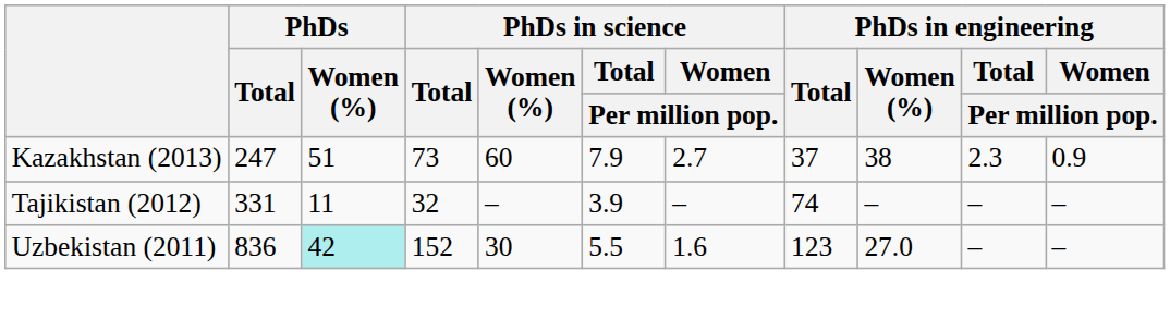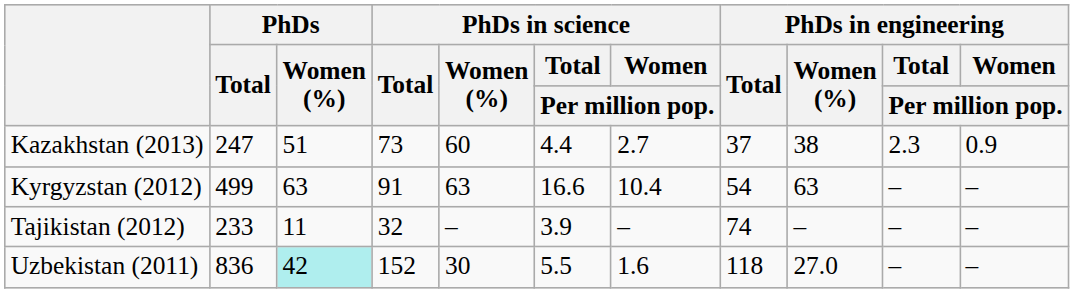 <table class="wikitable">
 <tr>
 <th rowspan=3></th>
 <th colspan="2">PhDs</th>
 <th colspan="4">PhDs in science</th>
 <th colspan="4">PhDs in engineering</th>
 </tr>
 <tr>
 <th rowspan=2>Total</th>
 <th rowspan=2>Women<br>(%)</th>
 <th rowspan=2>Total</th>
 <th rowspan=2>Women<br>(%)</th>
 <th>Total</th>
 <th>Women</th>
 <th rowspan=2>Total</th>
 <th rowspan=2>Women<br>(%)</th>
 <th>Total</th>
 <th>Women</th>
 </tr>
 <tr>
 <th colspan=2>Per million pop.</th>
 <th colspan=2>Per million pop.</th>
 </tr>
 <tr>
 <td>Kazakhstan (2013)</td>
 <td>247</td>
 <td>51</td>
 <td>73</td>
 <td>60</td>
-<td>7.9</td>
+<td>4.4</td>
 <td>2.7</td>
 <td>37</td>
 <td>38</td>
 <td>2.3</td>
 <td>0.9</td>
 </tr>
 <tr>
+<td>Kyrgyzstan (2012)</td>
+<td>499</td>
+<td>63</td>
+<td>91</td>
+<td>63</td>
+<td>16.6</td>
+<td>10.4</td>
+<td>54</td>
+<td>63</td>
+<td>–</td>
+<td>–</td>
+</tr>
+<tr>
 <td>Tajikistan (2012)</td>
-<td>331</td>
+<td>233</td>
 <td>11</td>
 <td>32</td>
 <td>–</td>
 <td>3.9</td>
 <td>–</td>
 <td>74</td>
 <td>–</td>
 <td>–</td>
 <td>–</td>
 </tr>
 <tr>
 <td>Uzbekistan (2011)</td>
 <td>836</td>
 <td style="background: paleturquoise;">42</td>
 <td>152</td>
 <td>30</td>
 <td>5.5</td>
 <td>1.6</td>
-<td>123</td>
+<td>118</td>
 <td>27.0</td>
 <td>–</td>
 <td>–</td>
 </tr>
 </table>
